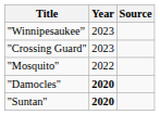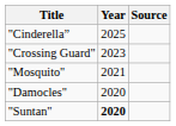 <table class="wikitable">
 <tr>
 <th>Title</th>
 <th>Year</th>
 <th>Source</th>
 </tr>
 <tr>
-<td>"Winnipesaukee”</td>
-<td>2023</td>
+<td>"Cinderella”</td>
+<td>2025</td>
 <td></td>
 </tr>
 <tr>
 <td>"Crossing Guard"</td>
 <td>2023</td>
 <td></td>
 </tr>
 <tr>
 <td>"Mosquito"</td>
-<td>2022</td>
+<td>2021</td>
 <td></td>
 </tr>
 <tr>
 <td>"Damocles"</td>
-<td><strong>2020</strong></td>
+<td>2020</td>
 <td></td>
 </tr>
 <tr>
 <td>"Suntan"</td>
 <td><strong>2020</strong></td>
 <td></td>
 </tr>
 </table>
